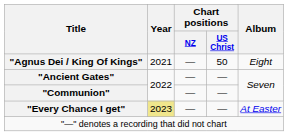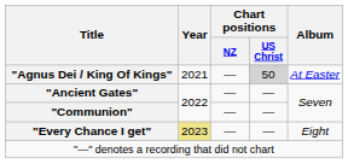 <table class="wikitable plainrowheaders" style="text-align:center;">
 <tr>
 <th rowspan="2" style="width:14em;">Title</th>
 <th rowspan="2">Year</th>
 <th colspan="2">Chart positions</th>
 <th rowspan="2">Album</th>
 </tr>
 <tr style="font-size:smaller;">
 <th width="45"><a href='#'>NZ</a><br></th>
 <th width="45"><a href='#'>US<br>Christ</a><br></th>
 </tr>
 <tr>
 <th scope="row">"Agnus Dei / King Of Kings"<br></th>
 <td>2021</td>
 <td>—</td>
-<td>50</td>
-<td rowspan="1"><em>Eight</em></td>
+<td style="background: lightgrey;">50</td>
+<td><em><a href='#'>At Easter</a></em></td>
 </tr>
 <tr>
 <th scope="row">"Ancient Gates"</th>
 <td rowspan="2">2022</td>
 <td>—</td>
 <td>—</td>
 <td rowspan="2"><em>Seven</em></td>
 </tr>
 <tr>
 <th scope="row">"Communion"</th>
 <td>—</td>
 <td>—</td>
 </tr>
 <tr>
 <th scope="row">"Every Chance I get"</th>
 <td rowspan="1" style="background: khaki;">2023</td>
 <td>—</td>
 <td>—</td>
-<td><em><a href='#'>At Easter</a></em></td>
+<td rowspan="1"><em>Eight</em></td>
 </tr>
 <tr>
 <td colspan="5" style="font-size:90%">"—" denotes a recording that did not chart</td>
 </tr>
 </table>
